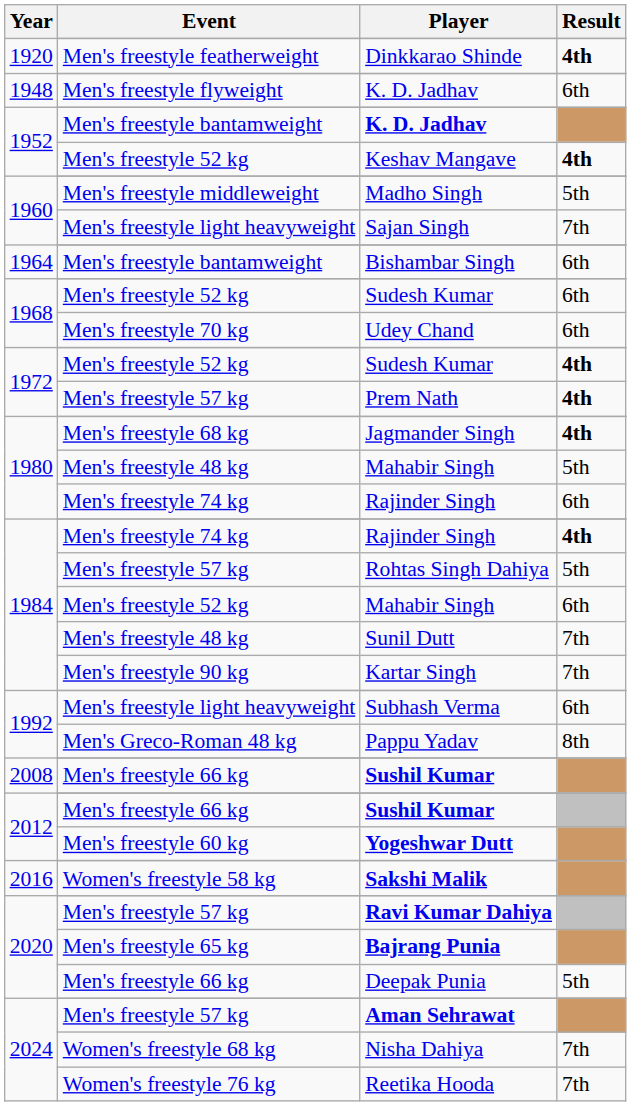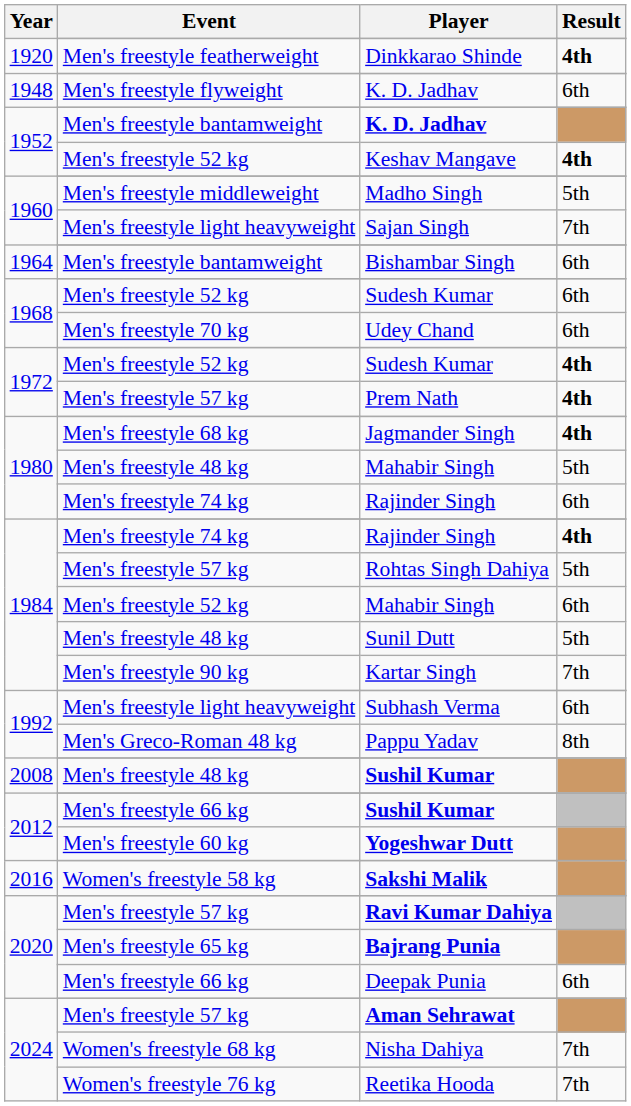 <table class="wikitable">
 <tr>
 <th>Year</th>
 <th>Event</th>
 <th>Player</th>
 <th>Result</th>
 </tr>
 <tr>
 <td rowspan = "2"><a href='#'>1920</a></td>
 </tr>
 <tr>
 <td><a href='#'>Men's freestyle featherweight</a></td>
 <td><a href='#'>Dinkkarao Shinde</a></td>
 <td><strong>4th</strong></td>
 </tr>
 <tr>
 <td rowspan = "2"><a href='#'>1948</a></td>
 </tr>
 <tr>
 <td><a href='#'>Men's freestyle flyweight</a></td>
 <td><a href='#'>K. D. Jadhav</a></td>
 <td>6th</td>
 </tr>
 <tr>
 <td rowspan = "3"><a href='#'>1952</a></td>
 </tr>
 <tr>
 <td><a href='#'>Men's freestyle bantamweight</a></td>
 <td><strong><a href='#'>K. D. Jadhav</a></strong></td>
 <td - style="background:#c96;" align=center></td>
 </tr>
 <tr>
 <td><a href='#'>Men's freestyle 52 kg</a></td>
 <td><a href='#'>Keshav Mangave</a></td>
 <td><strong>4th</strong></td>
 </tr>
 <tr>
 <td rowspan = "3"><a href='#'>1960</a></td>
 </tr>
 <tr>
 <td><a href='#'>Men's freestyle middleweight</a></td>
 <td><a href='#'>Madho Singh</a></td>
 <td>5th</td>
 </tr>
 <tr>
 <td><a href='#'>Men's freestyle light heavyweight</a></td>
 <td><a href='#'>Sajan Singh</a></td>
 <td>7th</td>
 </tr>
 <tr>
 <td rowspan = "2"><a href='#'>1964</a></td>
 </tr>
 <tr>
 <td><a href='#'>Men's freestyle bantamweight</a></td>
 <td><a href='#'>Bishambar Singh</a></td>
 <td>6th</td>
 </tr>
 <tr>
 <td rowspan = "3"><a href='#'>1968</a></td>
 </tr>
 <tr>
 <td><a href='#'>Men's freestyle 52 kg</a></td>
 <td><a href='#'>Sudesh Kumar</a></td>
 <td>6th</td>
 </tr>
 <tr>
 <td><a href='#'>Men's freestyle 70 kg</a></td>
 <td><a href='#'>Udey Chand</a></td>
 <td>6th</td>
 </tr>
 <tr>
 <td rowspan = "3"><a href='#'>1972</a></td>
 </tr>
 <tr>
 <td><a href='#'>Men's freestyle 52 kg</a></td>
 <td><a href='#'>Sudesh Kumar</a></td>
 <td><strong>4th</strong></td>
 </tr>
 <tr>
 <td><a href='#'>Men's freestyle 57 kg</a></td>
 <td><a href='#'>Prem Nath</a></td>
 <td><strong>4th</strong></td>
 </tr>
 <tr>
 <td rowspan = "4"><a href='#'>1980</a></td>
 </tr>
 <tr>
 <td><a href='#'>Men's freestyle 68 kg</a></td>
 <td><a href='#'>Jagmander Singh</a></td>
 <td><strong>4th</strong></td>
 </tr>
 <tr>
 <td><a href='#'>Men's freestyle 48 kg</a></td>
 <td><a href='#'>Mahabir Singh</a></td>
 <td>5th</td>
 </tr>
 <tr>
 <td><a href='#'>Men's freestyle 74 kg</a></td>
 <td><a href='#'>Rajinder Singh</a></td>
 <td>6th</td>
 </tr>
 <tr>
 <td rowspan = "6"><a href='#'>1984</a></td>
 </tr>
 <tr>
 <td><a href='#'>Men's freestyle 74 kg</a></td>
 <td><a href='#'>Rajinder Singh</a></td>
 <td><strong>4th</strong></td>
 </tr>
 <tr>
 <td><a href='#'>Men's freestyle 57 kg</a></td>
 <td><a href='#'>Rohtas Singh Dahiya</a></td>
 <td>5th</td>
 </tr>
 <tr>
 <td><a href='#'>Men's freestyle 52 kg</a></td>
 <td><a href='#'>Mahabir Singh</a></td>
 <td>6th</td>
 </tr>
 <tr>
 <td><a href='#'>Men's freestyle 48 kg</a></td>
 <td><a href='#'>Sunil Dutt</a></td>
-<td>7th</td>
+<td>5th</td>
 </tr>
 <tr>
 <td><a href='#'>Men's freestyle 90 kg</a></td>
 <td><a href='#'>Kartar Singh</a></td>
 <td>7th</td>
 </tr>
 <tr>
 <td rowspan = "3"><a href='#'>1992</a></td>
 </tr>
 <tr>
 <td><a href='#'>Men's freestyle light heavyweight</a></td>
 <td><a href='#'>Subhash Verma</a></td>
 <td>6th</td>
 </tr>
 <tr>
 <td><a href='#'>Men's Greco-Roman 48 kg</a></td>
 <td><a href='#'>Pappu Yadav</a></td>
 <td>8th</td>
 </tr>
 <tr>
 <td rowspan = "2"><a href='#'>2008</a></td>
 </tr>
 <tr>
-<td><a href='#'>Men's freestyle 66 kg</a></td>
+<td><a href='#'>Men's freestyle 48 kg</a></td>
 <td><strong><a href='#'>Sushil Kumar</a></strong></td>
 <td - style="background:#c96;" align=center></td>
 </tr>
 <tr>
 <td rowspan = "3"><a href='#'>2012</a></td>
 </tr>
 <tr>
 <td><a href='#'>Men's freestyle 66 kg</a></td>
 <td><strong><a href='#'>Sushil Kumar</a></strong></td>
 <td - style="background:silver;" align=center></td>
 </tr>
 <tr>
 <td><a href='#'>Men's freestyle 60 kg</a></td>
 <td><strong><a href='#'>Yogeshwar Dutt</a></strong></td>
 <td - style="background:#c96;" align=center></td>
 </tr>
 <tr>
 <td rowspan = "2"><a href='#'>2016</a></td>
 </tr>
 <tr>
 <td><a href='#'>Women's freestyle 58 kg</a></td>
 <td><strong><a href='#'>Sakshi Malik</a></strong></td>
 <td - style="background:#c96;" align=center></td>
 </tr>
 <tr>
 <td rowspan = "4"><a href='#'>2020</a></td>
 </tr>
 <tr>
 <td><a href='#'>Men's freestyle 57 kg</a></td>
 <td><strong><a href='#'>Ravi Kumar Dahiya</a></strong></td>
 <td - style="background:silver;" align=center></td>
 </tr>
 <tr>
 <td><a href='#'>Men's freestyle 65 kg</a></td>
 <td><strong><a href='#'>Bajrang Punia</a></strong></td>
 <td - style="background:#c96;" align=center></td>
 </tr>
 <tr>
 <td><a href='#'>Men's freestyle 66 kg</a></td>
 <td><a href='#'>Deepak Punia</a></td>
-<td>5th</td>
+<td>6th</td>
 </tr>
 <tr>
 <td rowspan = "4"><a href='#'>2024</a></td>
 </tr>
 <tr>
 <td><a href='#'>Men's freestyle 57 kg</a></td>
 <td><strong><a href='#'>Aman Sehrawat</a></strong></td>
 <td - style="background:#c96;" align=center></td>
 </tr>
 <tr>
 <td><a href='#'>Women's freestyle 68 kg</a></td>
 <td><a href='#'>Nisha Dahiya</a></td>
 <td>7th</td>
 </tr>
 <tr>
 <td><a href='#'>Women's freestyle 76 kg</a></td>
 <td><a href='#'>Reetika Hooda</a></td>
 <td>7th</td>
 </tr>
 </table>
